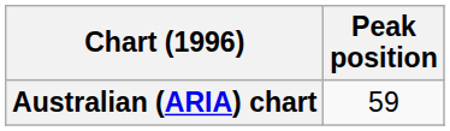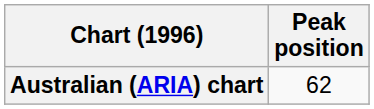 <table class="wikitable sortable plainrowheaders" style="text-align:center">
 <tr>
 <th scope="col">Chart (1996)</th>
 <th scope="col">Peak<br>position</th>
 </tr>
 <tr>
 <th scope="row">Australian (<a href='#'>ARIA</a>) chart</th>
-<td>59</td>
+<td>62</td>
 </tr>
 </table>
